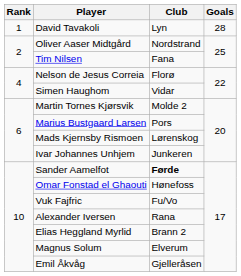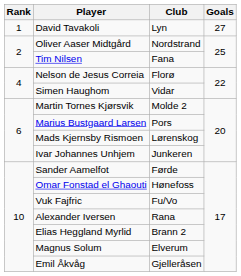 <table class="wikitable" style="text-align:center">
 <tr>
 <th>Rank</th>
 <th>Player</th>
 <th>Club</th>
 <th>Goals</th>
 </tr>
 <tr>
 <td rowspan="1">1</td>
 <td align="left"> David Tavakoli</td>
 <td align="left">Lyn</td>
-<td rowspan="1">28</td>
+<td rowspan="1">27</td>
 </tr>
 <tr>
 <td rowspan="2">2</td>
 <td align="left"> Oliver Aaser Midtgård</td>
 <td align="left">Nordstrand</td>
 <td rowspan="2">25</td>
 </tr>
 <tr>
 <td align="left"> <a href='#'>Tim Nilsen</a></td>
 <td align="left">Fana</td>
 </tr>
 <tr>
 <td rowspan="2">4</td>
 <td align="left"> Nelson de Jesus Correia</td>
 <td align="left">Florø</td>
 <td rowspan="2">22</td>
 </tr>
 <tr>
 <td align="left"> Simen Haughom</td>
 <td align="left">Vidar</td>
 </tr>
 <tr>
 <td rowspan="4">6</td>
 <td align="left"> Martin Tornes Kjørsvik</td>
 <td align="left">Molde 2</td>
 <td rowspan="4">20</td>
 </tr>
 <tr>
 <td align="left"> <a href='#'>Marius Bustgaard Larsen</a></td>
 <td align="left">Pors</td>
 </tr>
 <tr>
 <td align="left"> Mads Kjernsby Rismoen</td>
 <td align="left">Lørenskog</td>
 </tr>
 <tr>
 <td align="left"> Ivar Johannes Unhjem</td>
 <td align="left">Junkeren</td>
 </tr>
 <tr>
 <td rowspan="7">10</td>
 <td align="left"> Sander Aamelfot</td>
-<td align="left"><strong>Førde</strong></td>
+<td align="left">Førde</td>
 <td rowspan="7">17</td>
 </tr>
 <tr>
 <td align="left"> <a href='#'>Omar Fonstad el Ghaouti</a></td>
 <td align="left">Hønefoss</td>
 </tr>
 <tr>
 <td align="left"> Vuk Fajfric</td>
 <td align="left">Fu/Vo</td>
 </tr>
 <tr>
 <td align="left"> Alexander Iversen</td>
 <td align="left">Rana</td>
 </tr>
 <tr>
 <td align="left"> Elias Heggland Myrlid</td>
 <td align="left">Brann 2</td>
 </tr>
 <tr>
 <td align="left"> Magnus Solum</td>
 <td align="left">Elverum</td>
 </tr>
 <tr>
 <td align="left"> Emil Åkvåg</td>
 <td align="left">Gjelleråsen</td>
 </tr>
 </table>
